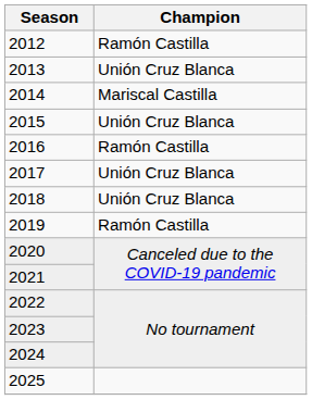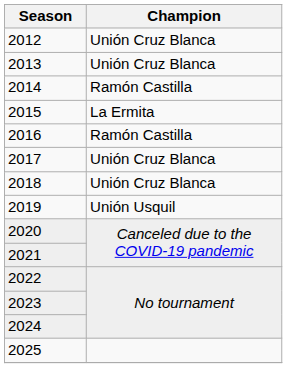 <table class="wikitable sortable">
 <tr>
 <th width=80px>Season</th>
 <th width=200px>Champion</th>
 </tr>
 <tr>
 <td>2012</td>
-<td>Ramón Castilla</td>
+<td>Unión Cruz Blanca</td>
 </tr>
 <tr>
 <td>2013</td>
 <td>Unión Cruz Blanca</td>
 </tr>
 <tr>
 <td>2014</td>
-<td>Mariscal Castilla</td>
+<td>Ramón Castilla</td>
 </tr>
 <tr>
 <td>2015</td>
-<td>Unión Cruz Blanca</td>
+<td>La Ermita</td>
 </tr>
 <tr>
 <td>2016</td>
 <td>Ramón Castilla</td>
 </tr>
 <tr>
 <td>2017</td>
 <td>Unión Cruz Blanca</td>
 </tr>
 <tr>
 <td>2018</td>
 <td>Unión Cruz Blanca</td>
 </tr>
 <tr>
 <td>2019</td>
-<td>Ramón Castilla</td>
+<td>Unión Usquil</td>
 </tr>
 <tr bgcolor=#efefef>
 <td>2020</td>
 <td rowspan=2 colspan="1" align=center><em>Canceled due to the <a href='#'>COVID-19 pandemic</a></em></td>
 </tr>
 <tr bgcolor=#efefef>
 <td>2021</td>
 </tr>
 <tr bgcolor=#efefef>
 <td>2022</td>
 <td rowspan=3 colspan="1" align=center><em>No tournament</em></td>
 </tr>
 <tr bgcolor=#efefef>
 <td>2023</td>
 </tr>
 <tr bgcolor=#efefef>
 <td>2024</td>
 </tr>
 <tr>
 <td>2025</td>
 <td></td>
 </tr>
 <tr>
 </tr>
 </table>
